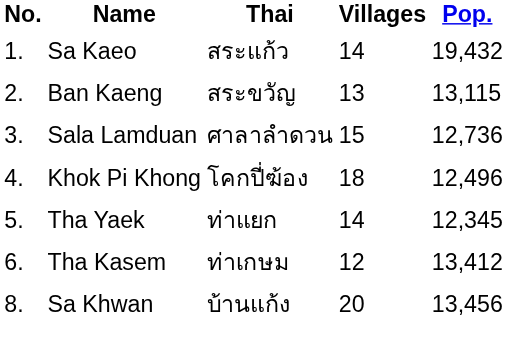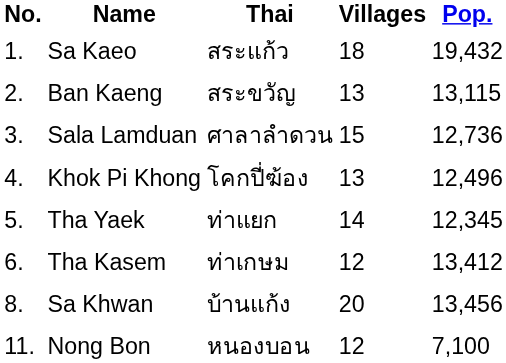 <table>
 <tr>
 <th>No.</th>
 <th>Name</th>
 <th>Thai</th>
 <th>Villages</th>
 <th><a href='#'>Pop.</a></th>
 </tr>
 <tr>
 <td>1.</td>
 <td>Sa Kaeo</td>
 <td>สระแก้ว</td>
-<td>14</td>
+<td>18</td>
 <td>19,432</td>
 </tr>
 <tr>
 <td>2.</td>
 <td>Ban Kaeng</td>
 <td>สระขวัญ</td>
 <td>13</td>
 <td>13,115</td>
 </tr>
 <tr>
 <td>3.</td>
 <td>Sala Lamduan</td>
 <td>ศาลาลำดวน</td>
 <td>15</td>
 <td>12,736</td>
 </tr>
 <tr>
 <td>4.</td>
 <td>Khok Pi Khong</td>
 <td>โคกปี่ฆ้อง</td>
-<td>18</td>
+<td>13</td>
 <td>12,496</td>
 </tr>
 <tr>
 <td>5.</td>
 <td>Tha Yaek</td>
 <td>ท่าแยก</td>
 <td>14</td>
 <td>12,345</td>
 </tr>
 <tr>
 <td>6.</td>
 <td>Tha Kasem</td>
 <td>ท่าเกษม</td>
 <td>12</td>
 <td>13,412</td>
 </tr>
 <tr>
 <td>8.</td>
 <td>Sa Khwan</td>
 <td>บ้านแก้ง</td>
 <td>20</td>
 <td>13,456</td>
 </tr>
+<tr>
+<td>11.</td>
+<td>Nong Bon</td>
+<td>หนองบอน</td>
+<td>12</td>
+<td>7,100</td>
+</tr>
 </table>
